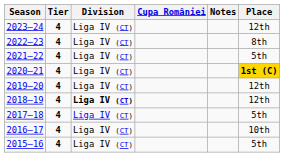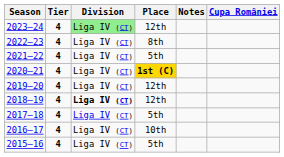 <table class="wikitable" style="text-align:center; font-size:90%">
 <tr>
 <th>Season</th>
 <th>Tier</th>
 <th>Division</th>
+<th>Place</th>
+<th>Notes</th>
 <th><a href='#'>Cupa României</a></th>
-<th>Notes</th>
-<th>Place</th>
 </tr>
 <tr>
 <td><a href='#'>2023–24</a></td>
 <td><strong>4</strong></td>
-<td>Liga IV <small>(<a href='#'>CT</a>)</small></td>
+<td style="background: lightgreen;">Liga IV <small>(<a href='#'>CT</a>)</small></td>
+<td>12th</td>
 <td></td>
 <td></td>
-<td>12th</td>
 </tr>
 <tr>
 <td><a href='#'>2022–23</a></td>
 <td><strong>4</strong></td>
 <td>Liga IV <small>(<a href='#'>CT</a>)</small></td>
+<td>8th</td>
 <td></td>
 <td></td>
-<td>8th</td>
 </tr>
 <tr>
 <td><a href='#'>2021–22</a></td>
 <td><strong>4</strong></td>
 <td>Liga IV <small>(<a href='#'>CT</a>)</small></td>
+<td>5th</td>
 <td></td>
 <td></td>
-<td>5th</td>
 </tr>
 <tr>
 <td><a href='#'>2020–21</a></td>
 <td><strong>4</strong></td>
 <td>Liga IV <small>(<a href='#'>CT</a>)</small></td>
+<td align=center bgcolor=gold><strong>1st (C)</strong></td>
 <td></td>
 <td></td>
-<td align=center bgcolor=gold><strong>1st (C)</strong></td>
 </tr>
 <tr>
 <td><a href='#'>2019–20</a></td>
 <td><strong>4</strong></td>
 <td>Liga IV <small>(<a href='#'>CT</a>)</small></td>
+<td>12th</td>
 <td></td>
 <td></td>
-<td>12th</td>
 </tr>
 <tr>
 <td><a href='#'>2018–19</a></td>
 <td><strong>4</strong></td>
 <td><strong>Liga IV <small>(<a href='#'>CT</a>)</small></strong></td>
+<td>12th</td>
 <td></td>
 <td></td>
-<td>12th</td>
 </tr>
 <tr>
 <td><a href='#'>2017–18</a></td>
 <td><strong>4</strong></td>
 <td><a href='#'>Liga IV</a> <small>(<a href='#'>CT</a>)</small></td>
+<td>5th</td>
 <td></td>
 <td></td>
-<td>5th</td>
 </tr>
 <tr>
 <td><a href='#'>2016–17</a></td>
 <td><strong>4</strong></td>
 <td>Liga IV <small>(<a href='#'>CT</a>)</small></td>
+<td>10th</td>
 <td></td>
 <td></td>
-<td>10th</td>
 </tr>
 <tr>
 <td><a href='#'>2015–16</a></td>
 <td><strong>4</strong></td>
 <td>Liga IV <small>(<a href='#'>CT</a>)</small></td>
+<td>5th</td>
 <td></td>
 <td></td>
-<td>5th</td>
 </tr>
 </table>
